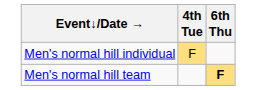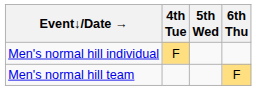 <table class="wikitable" style="margin:0.5em auto; font-size:90%; line-height:1.25em; text-align:center;">
 <tr>
 <th>Event↓/Date →</th>
 <th>4th<br>Tue</th>
+<th>5th<br>Wed</th>
 <th>6th<br>Thu</th>
 </tr>
 <tr>
 <td align="left"><a href='#'>Men's normal hill individual</a></td>
 <td bgcolor="#FFDF80">F</td>
 <td></td>
+<td></td>
 </tr>
 <tr>
 <td align="left"><a href='#'>Men's normal hill team</a></td>
 <td></td>
-<td bgcolor="#FFDF80"><strong>F</strong></td>
+<td></td>
+<td bgcolor="#FFDF80">F</td>
 </tr>
 </table>
